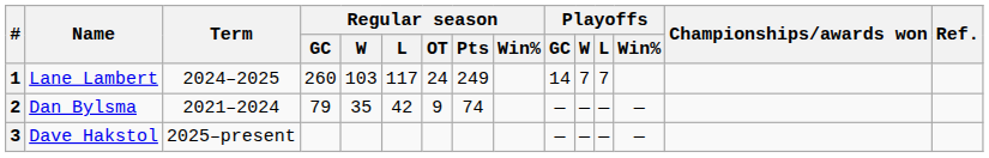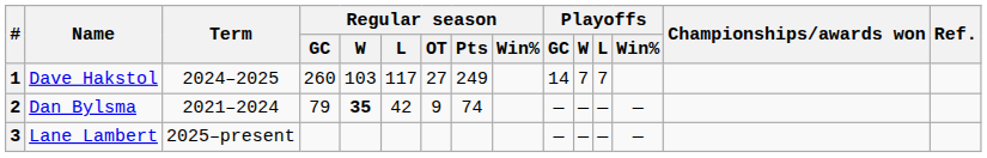 <table class="wikitable" style="text-align:center;">
 <tr>
 <th scope=col rowspan="2">#</th>
 <th scope=col rowspan="2">Name</th>
 <th scope=col rowspan="2">Term</th>
 <th scope=col colspan="6">Regular season</th>
 <th scope=col colspan="4">Playoffs</th>
 <th scope=col rowspan="2">Championships/awards won</th>
 <th scope=col rowspan="2">Ref.</th>
 </tr>
 <tr>
 <th>GC</th>
 <th>W</th>
 <th>L</th>
 <th>OT</th>
 <th>Pts</th>
 <th>Win%</th>
 <th>GC</th>
 <th>W</th>
 <th>L</th>
 <th>Win%</th>
 </tr>
 <tr>
 <th scope=row>1</th>
-<td style="text-align:left;"><a href='#'>Lane Lambert</a></td>
+<td style="text-align:left;"><a href='#'>Dave Hakstol</a></td>
 <td>2024–2025</td>
 <td>260</td>
 <td>103</td>
 <td>117</td>
-<td>24</td>
+<td>27</td>
 <td>249</td>
 <td></td>
 <td>14</td>
 <td>7</td>
 <td>7</td>
 <td></td>
 <td></td>
 <td></td>
 </tr>
 <tr>
 <th scope=row>2</th>
 <td style="text-align:left;"><a href='#'>Dan Bylsma</a></td>
 <td>2021–2024</td>
 <td>79</td>
-<td>35</td>
+<td><strong>35</strong></td>
 <td>42</td>
 <td>9</td>
 <td>74</td>
 <td></td>
 <td>—</td>
 <td>—</td>
 <td>—</td>
 <td>—</td>
 <td></td>
 <td></td>
 </tr>
 <tr>
 <th scope=row>3</th>
-<td style="text-align:left;"><a href='#'>Dave Hakstol</a></td>
+<td style="text-align:left;"><a href='#'>Lane Lambert</a></td>
 <td>2025–present</td>
 <td></td>
 <td></td>
 <td></td>
 <td></td>
 <td></td>
 <td></td>
 <td>—</td>
 <td>—</td>
 <td>—</td>
 <td>—</td>
 <td></td>
 <td></td>
 </tr>
 </table>
